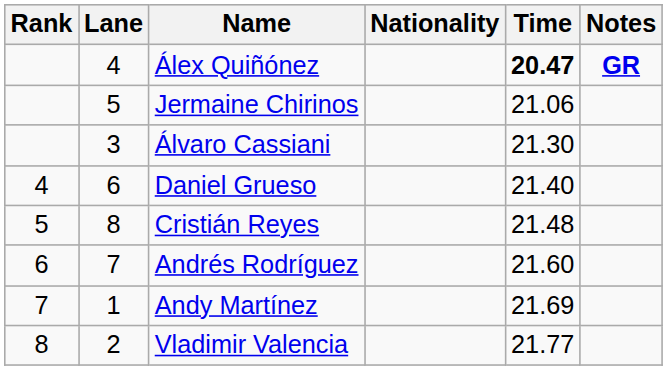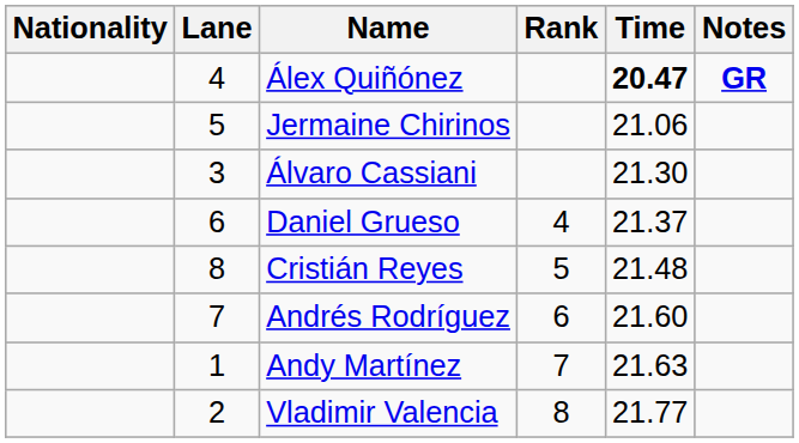 <table class="wikitable sortable" style="text-align:center">
 <tr>
-<th>Rank</th>
+<th>Nationality</th>
 <th>Lane</th>
 <th>Name</th>
-<th>Nationality</th>
+<th>Rank</th>
 <th>Time</th>
 <th>Notes</th>
 </tr>
 <tr>
-<td></td>
+<td align=left></td>
 <td>4</td>
 <td align=left><a href='#'>Álex Quiñónez</a></td>
-<td align=left></td>
+<td></td>
 <td><strong>20.47</strong></td>
 <td><strong><a href='#'>GR</a></strong></td>
 </tr>
 <tr>
-<td></td>
+<td align=left></td>
 <td>5</td>
 <td align=left><a href='#'>Jermaine Chirinos</a></td>
-<td align=left></td>
+<td></td>
 <td>21.06</td>
 <td></td>
 </tr>
 <tr>
-<td></td>
+<td align=left></td>
 <td>3</td>
 <td align=left><a href='#'>Álvaro Cassiani</a></td>
-<td align=left></td>
+<td></td>
 <td>21.30</td>
 <td></td>
 </tr>
 <tr>
-<td>4</td>
+<td align=left></td>
 <td>6</td>
 <td align=left><a href='#'>Daniel Grueso</a></td>
-<td align=left></td>
-<td>21.40</td>
+<td>4</td>
+<td>21.37</td>
 <td></td>
 </tr>
 <tr>
-<td>5</td>
+<td align=left></td>
 <td>8</td>
 <td align=left><a href='#'>Cristián Reyes</a></td>
-<td align=left></td>
+<td>5</td>
 <td>21.48</td>
 <td></td>
 </tr>
 <tr>
-<td>6</td>
+<td align=left></td>
 <td>7</td>
 <td align=left><a href='#'>Andrés Rodríguez</a></td>
-<td align=left></td>
+<td>6</td>
 <td>21.60</td>
 <td></td>
 </tr>
 <tr>
-<td>7</td>
+<td align=left></td>
 <td>1</td>
 <td align=left><a href='#'>Andy Martínez</a></td>
-<td align=left></td>
-<td>21.69</td>
+<td>7</td>
+<td>21.63</td>
 <td></td>
 </tr>
 <tr>
-<td>8</td>
+<td align=left></td>
 <td>2</td>
 <td align=left><a href='#'>Vladimir Valencia</a></td>
-<td align=left></td>
+<td>8</td>
 <td>21.77</td>
 <td></td>
 </tr>
 </table>
